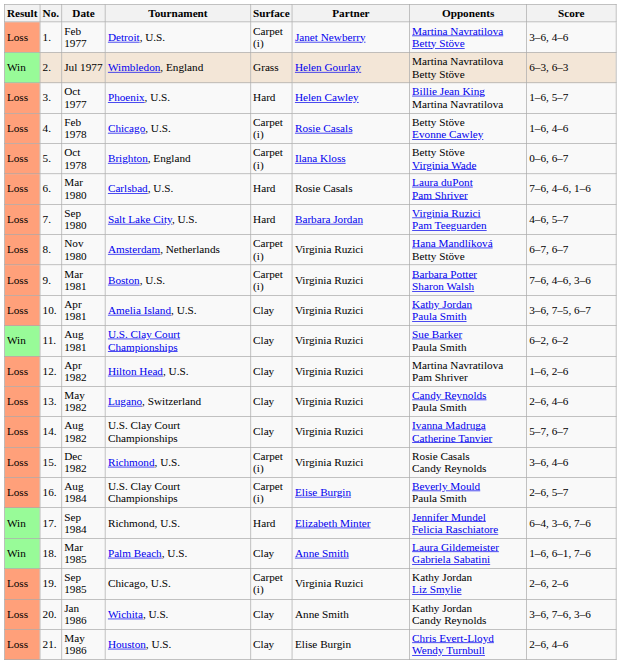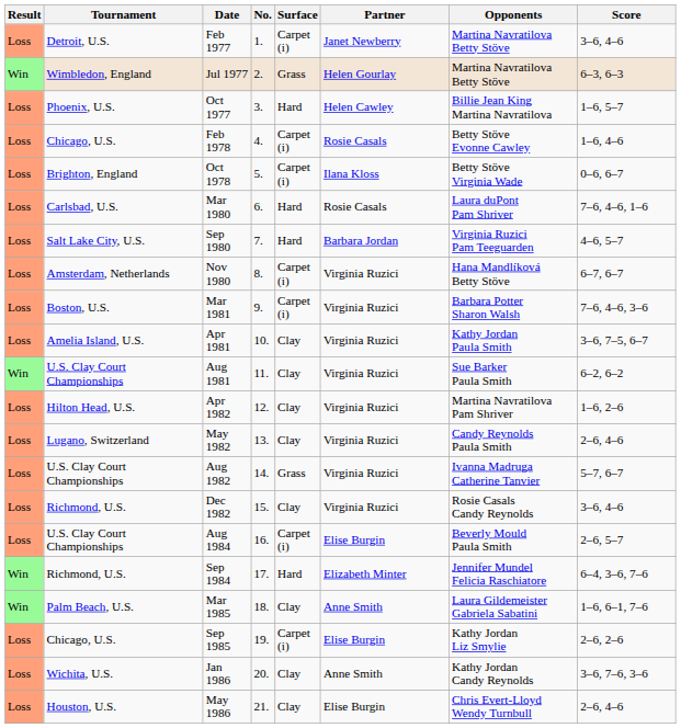 <table class="sortable wikitable">
 <tr>
 <th style="width:40px">Result</th>
+<th style="width:200px">Tournament</th>
+<th style="width:55px">Date</th>
 <th style="width:20px">No.</th>
-<th style="width:55px">Date</th>
-<th style="width:200px">Tournament</th>
 <th style="width:50px">Surface</th>
 <th style="width:160px">Partner</th>
 <th style="width:160px">Opponents</th>
 <th style="width:120px" class="unsortable">Score</th>
 </tr>
 <tr>
 <td style="background:#ffa07a;">Loss</td>
+<td><a href='#'>Detroit</a>, U.S.</td>
+<td>Feb 1977</td>
 <td>1.</td>
-<td>Feb 1977</td>
-<td><a href='#'>Detroit</a>, U.S.</td>
 <td>Carpet (i)</td>
 <td> <a href='#'>Janet Newberry</a></td>
 <td> <a href='#'>Martina Navratilova</a> <br>  <a href='#'>Betty Stöve</a></td>
 <td>3–6, 4–6</td>
 </tr>
 <tr style="background:#f3e6d7;">
 <td style="background:#98fb98;">Win</td>
+<td><a href='#'>Wimbledon</a>, England</td>
+<td>Jul 1977</td>
 <td>2.</td>
-<td>Jul 1977</td>
-<td><a href='#'>Wimbledon</a>, England</td>
 <td>Grass</td>
 <td> <a href='#'>Helen Gourlay</a></td>
 <td> Martina Navratilova <br>  Betty Stöve</td>
 <td>6–3, 6–3</td>
 </tr>
 <tr>
 <td style="background:#ffa07a;">Loss</td>
+<td><a href='#'>Phoenix</a>, U.S.</td>
+<td>Oct 1977</td>
 <td>3.</td>
-<td>Oct 1977</td>
-<td><a href='#'>Phoenix</a>, U.S.</td>
 <td>Hard</td>
 <td> <a href='#'>Helen Cawley</a></td>
 <td> <a href='#'>Billie Jean King</a> <br>  Martina Navratilova</td>
 <td>1–6, 5–7</td>
 </tr>
 <tr>
 <td style="background:#ffa07a;">Loss</td>
+<td><a href='#'>Chicago</a>, U.S.</td>
+<td>Feb 1978</td>
 <td>4.</td>
-<td>Feb 1978</td>
-<td><a href='#'>Chicago</a>, U.S.</td>
 <td>Carpet (i)</td>
 <td> <a href='#'>Rosie Casals</a></td>
 <td> Betty Stöve <br>  <a href='#'>Evonne Cawley</a></td>
 <td>1–6, 4–6</td>
 </tr>
 <tr>
 <td style="background:#ffa07a;">Loss</td>
+<td><a href='#'>Brighton</a>, England</td>
+<td>Oct 1978</td>
 <td>5.</td>
-<td>Oct 1978</td>
-<td><a href='#'>Brighton</a>, England</td>
 <td>Carpet (i)</td>
 <td> <a href='#'>Ilana Kloss</a></td>
 <td> Betty Stöve <br>  <a href='#'>Virginia Wade</a></td>
 <td>0–6, 6–7</td>
 </tr>
 <tr>
 <td style="background:#ffa07a;">Loss</td>
+<td><a href='#'>Carlsbad</a>, U.S.</td>
+<td>Mar 1980</td>
 <td>6.</td>
-<td>Mar 1980</td>
-<td><a href='#'>Carlsbad</a>, U.S.</td>
 <td>Hard</td>
 <td> Rosie Casals</td>
 <td> <a href='#'>Laura duPont</a> <br>  <a href='#'>Pam Shriver</a></td>
 <td>7–6, 4–6, 1–6</td>
 </tr>
 <tr>
 <td style="background:#ffa07a;">Loss</td>
+<td><a href='#'>Salt Lake City</a>, U.S.</td>
+<td>Sep 1980</td>
 <td>7.</td>
-<td>Sep 1980</td>
-<td><a href='#'>Salt Lake City</a>, U.S.</td>
 <td>Hard</td>
 <td> <a href='#'>Barbara Jordan</a></td>
 <td> <a href='#'>Virginia Ruzici</a> <br>  <a href='#'>Pam Teeguarden</a></td>
 <td>4–6, 5–7</td>
 </tr>
 <tr>
 <td style="background:#ffa07a;">Loss</td>
+<td><a href='#'>Amsterdam</a>, Netherlands</td>
+<td>Nov 1980</td>
 <td>8.</td>
-<td>Nov 1980</td>
-<td><a href='#'>Amsterdam</a>, Netherlands</td>
 <td>Carpet (i)</td>
 <td> Virginia Ruzici</td>
 <td> <a href='#'>Hana Mandlíková</a> <br>  Betty Stöve</td>
 <td>6–7, 6–7</td>
 </tr>
 <tr>
 <td style="background:#ffa07a;">Loss</td>
+<td><a href='#'>Boston</a>, U.S.</td>
+<td>Mar 1981</td>
 <td>9.</td>
-<td>Mar 1981</td>
-<td><a href='#'>Boston</a>, U.S.</td>
 <td>Carpet (i)</td>
 <td> Virginia Ruzici</td>
 <td> <a href='#'>Barbara Potter</a> <br>  <a href='#'>Sharon Walsh</a></td>
 <td>7–6, 4–6, 3–6</td>
 </tr>
 <tr>
 <td style="background:#ffa07a;">Loss</td>
+<td><a href='#'>Amelia Island</a>, U.S.</td>
+<td>Apr 1981</td>
 <td>10.</td>
-<td>Apr 1981</td>
-<td><a href='#'>Amelia Island</a>, U.S.</td>
 <td>Clay</td>
 <td> Virginia Ruzici</td>
 <td> <a href='#'>Kathy Jordan</a> <br>  <a href='#'>Paula Smith</a></td>
 <td>3–6, 7–5, 6–7</td>
 </tr>
 <tr>
 <td style="background:#98fb98;">Win</td>
+<td><a href='#'>U.S. Clay Court Championships</a></td>
+<td>Aug 1981</td>
 <td>11.</td>
-<td>Aug 1981</td>
-<td><a href='#'>U.S. Clay Court Championships</a></td>
 <td>Clay</td>
 <td> Virginia Ruzici</td>
 <td> <a href='#'>Sue Barker</a> <br>  Paula Smith</td>
 <td>6–2, 6–2</td>
 </tr>
 <tr>
 <td style="background:#ffa07a;">Loss</td>
+<td><a href='#'>Hilton Head</a>, U.S.</td>
+<td>Apr 1982</td>
 <td>12.</td>
-<td>Apr 1982</td>
-<td><a href='#'>Hilton Head</a>, U.S.</td>
 <td>Clay</td>
 <td> Virginia Ruzici</td>
 <td> Martina Navratilova <br>  Pam Shriver</td>
 <td>1–6, 2–6</td>
 </tr>
 <tr>
 <td style="background:#ffa07a;">Loss</td>
+<td><a href='#'>Lugano</a>, Switzerland</td>
+<td>May 1982</td>
 <td>13.</td>
-<td>May 1982</td>
-<td><a href='#'>Lugano</a>, Switzerland</td>
 <td>Clay</td>
 <td> Virginia Ruzici</td>
 <td> <a href='#'>Candy Reynolds</a> <br>  Paula Smith</td>
 <td>2–6, 4–6</td>
 </tr>
 <tr>
 <td style="background:#ffa07a;">Loss</td>
+<td>U.S. Clay Court Championships</td>
+<td>Aug 1982</td>
 <td>14.</td>
-<td>Aug 1982</td>
-<td>U.S. Clay Court Championships</td>
-<td>Clay</td>
+<td>Grass</td>
 <td> Virginia Ruzici</td>
 <td> <a href='#'>Ivanna Madruga</a> <br>  <a href='#'>Catherine Tanvier</a></td>
 <td>5–7, 6–7</td>
 </tr>
 <tr>
 <td style="background:#ffa07a;">Loss</td>
+<td><a href='#'>Richmond</a>, U.S.</td>
+<td>Dec 1982</td>
 <td>15.</td>
-<td>Dec 1982</td>
-<td><a href='#'>Richmond</a>, U.S.</td>
-<td>Carpet (i)</td>
+<td>Clay</td>
 <td> Virginia Ruzici</td>
 <td> Rosie Casals <br>  Candy Reynolds</td>
 <td>3–6, 4–6</td>
 </tr>
 <tr>
 <td style="background:#ffa07a;">Loss</td>
+<td>U.S. Clay Court Championships</td>
+<td>Aug 1984</td>
 <td>16.</td>
-<td>Aug 1984</td>
-<td>U.S. Clay Court Championships</td>
 <td>Carpet (i)</td>
 <td> <a href='#'>Elise Burgin</a></td>
 <td> <a href='#'>Beverly Mould</a> <br>  Paula Smith</td>
 <td>2–6, 5–7</td>
 </tr>
 <tr>
 <td style="background:#98fb98;">Win</td>
+<td>Richmond, U.S.</td>
+<td>Sep 1984</td>
 <td>17.</td>
-<td>Sep 1984</td>
-<td>Richmond, U.S.</td>
 <td>Hard</td>
 <td> <a href='#'>Elizabeth Minter</a></td>
 <td> <a href='#'>Jennifer Mundel</a> <br>  <a href='#'>Felicia Raschiatore</a></td>
 <td>6–4, 3–6, 7–6</td>
 </tr>
 <tr>
 <td style="background:#98fb98;">Win</td>
+<td><a href='#'>Palm Beach</a>, U.S.</td>
+<td>Mar 1985</td>
 <td>18.</td>
-<td>Mar 1985</td>
-<td><a href='#'>Palm Beach</a>, U.S.</td>
 <td>Clay</td>
 <td> <a href='#'>Anne Smith</a></td>
 <td> <a href='#'>Laura Gildemeister</a> <br>  <a href='#'>Gabriela Sabatini</a></td>
 <td>1–6, 6–1, 7–6</td>
 </tr>
 <tr>
 <td style="background:#ffa07a;">Loss</td>
+<td>Chicago, U.S.</td>
+<td>Sep 1985</td>
 <td>19.</td>
-<td>Sep 1985</td>
-<td>Chicago, U.S.</td>
 <td>Carpet (i)</td>
-<td> Virginia Ruzici</td>
+<td> <a href='#'>Elise Burgin</a></td>
 <td> Kathy Jordan <br>  <a href='#'>Liz Smylie</a></td>
 <td>2–6, 2–6</td>
 </tr>
 <tr>
 <td style="background:#ffa07a;">Loss</td>
+<td><a href='#'>Wichita</a>, U.S.</td>
+<td>Jan 1986</td>
 <td>20.</td>
-<td>Jan 1986</td>
-<td><a href='#'>Wichita</a>, U.S.</td>
 <td>Clay</td>
 <td> Anne Smith</td>
 <td> Kathy Jordan <br>  Candy Reynolds</td>
 <td>3–6, 7–6, 3–6</td>
 </tr>
 <tr>
 <td style="background:#ffa07a;">Loss</td>
+<td><a href='#'>Houston</a>, U.S.</td>
+<td>May 1986</td>
 <td>21.</td>
-<td>May 1986</td>
-<td><a href='#'>Houston</a>, U.S.</td>
 <td>Clay</td>
 <td> Elise Burgin</td>
 <td> <a href='#'>Chris Evert-Lloyd</a> <br>  <a href='#'>Wendy Turnbull</a></td>
 <td>2–6, 4–6</td>
 </tr>
 </table>
